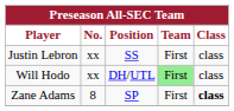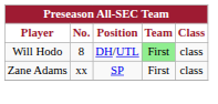 <table class="wikitable" style="text-align:center">
 <tr>
 <td colspan="5" style= "background: #9e1b32; color:#FFFFFF"><strong>Preseason All-SEC Team</strong></td>
 </tr>
 <tr>
 <th style="background:#FFFFFF; color:#9e1b32">Player</th>
 <th style="background:#FFFFFF; color:#9e1b32">No.</th>
 <th style="background:#FFFFFF; color:#9e1b32">Position</th>
 <th style="background:#FFFFFF; color:#9e1b32">Team</th>
 <th style="background:#FFFFFF; color:#9e1b32">Class</th>
 </tr>
 <tr>
-<td>Justin Lebron</td>
-<td>xx</td>
-<td><a href='#'>SS</a></td>
-<td>First</td>
-<td>class</td>
-</tr>
-<tr>
 <td>Will Hodo</td>
-<td>xx</td>
+<td>8</td>
 <td><a href='#'>DH</a>/<a href='#'>UTL</a></td>
 <td style="background: lightgreen;">First</td>
 <td>class</td>
 </tr>
 <tr>
 <td>Zane Adams</td>
-<td>8</td>
+<td>xx</td>
 <td><a href='#'>SP</a></td>
 <td>First</td>
-<td><strong>class</strong></td>
+<td>class</td>
 </tr>
 <tr>
 </tr>
 </table>
